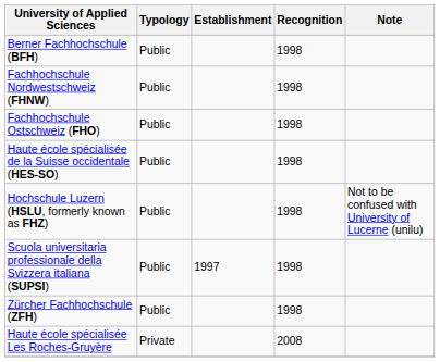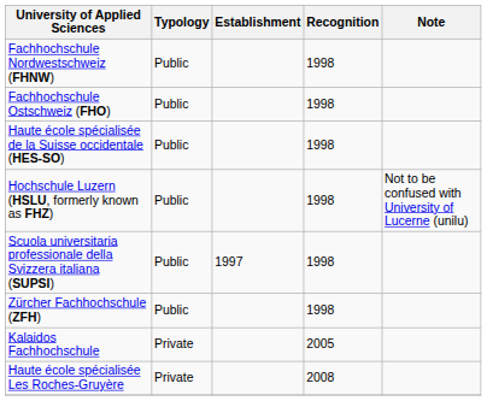 <table class="wikitable sortable collapsible">
 <tr>
 <th>University of Applied Sciences</th>
 <th>Typology</th>
 <th>Establishment</th>
 <th>Recognition</th>
 <th class="unsortable">Note</th>
-</tr>
-<tr>
-<td><a href='#'>Berner Fachhochschule</a> (<strong>BFH</strong>)</td>
-<td>Public</td>
-<td></td>
-<td>1998</td>
-<td></td>
 </tr>
 <tr>
 <td><a href='#'>Fachhochschule Nordwestschweiz</a> (<strong>FHNW</strong>)</td>
 <td>Public</td>
 <td></td>
 <td>1998</td>
 <td></td>
 </tr>
 <tr>
 <td><a href='#'>Fachhochschule Ostschweiz</a> (<strong>FHO</strong>)</td>
 <td>Public</td>
 <td></td>
 <td>1998</td>
 <td></td>
 </tr>
 <tr>
 <td><a href='#'>Haute école spécialisée de la Suisse occidentale</a> (<strong>HES-SO</strong>)</td>
 <td>Public</td>
 <td></td>
 <td>1998</td>
 <td></td>
 </tr>
 <tr>
 <td><a href='#'>Hochschule Luzern</a> (<strong>HSLU</strong>, formerly known as <strong>FHZ</strong>)</td>
 <td>Public</td>
 <td></td>
 <td>1998</td>
 <td>Not to be confused with <a href='#'>University of Lucerne</a> (unilu)</td>
 </tr>
 <tr>
 <td><a href='#'>Scuola universitaria professionale della Svizzera italiana</a> (<strong>SUPSI</strong>)</td>
 <td>Public</td>
 <td>1997</td>
 <td>1998</td>
 <td></td>
 </tr>
 <tr>
 <td><a href='#'>Zürcher Fachhochschule</a> (<strong>ZFH</strong>)</td>
 <td>Public</td>
 <td></td>
 <td>1998</td>
 <td></td>
 </tr>
 <tr>
+<td><a href='#'>Kalaidos Fachhochschule</a></td>
+<td>Private</td>
+<td></td>
+<td>2005</td>
+<td></td>
+</tr>
+<tr>
 <td><a href='#'>Haute école spécialisée Les Roches-Gruyère</a></td>
 <td>Private</td>
 <td></td>
 <td>2008</td>
 <td></td>
 </tr>
 <tr>
 </tr>
 </table>
